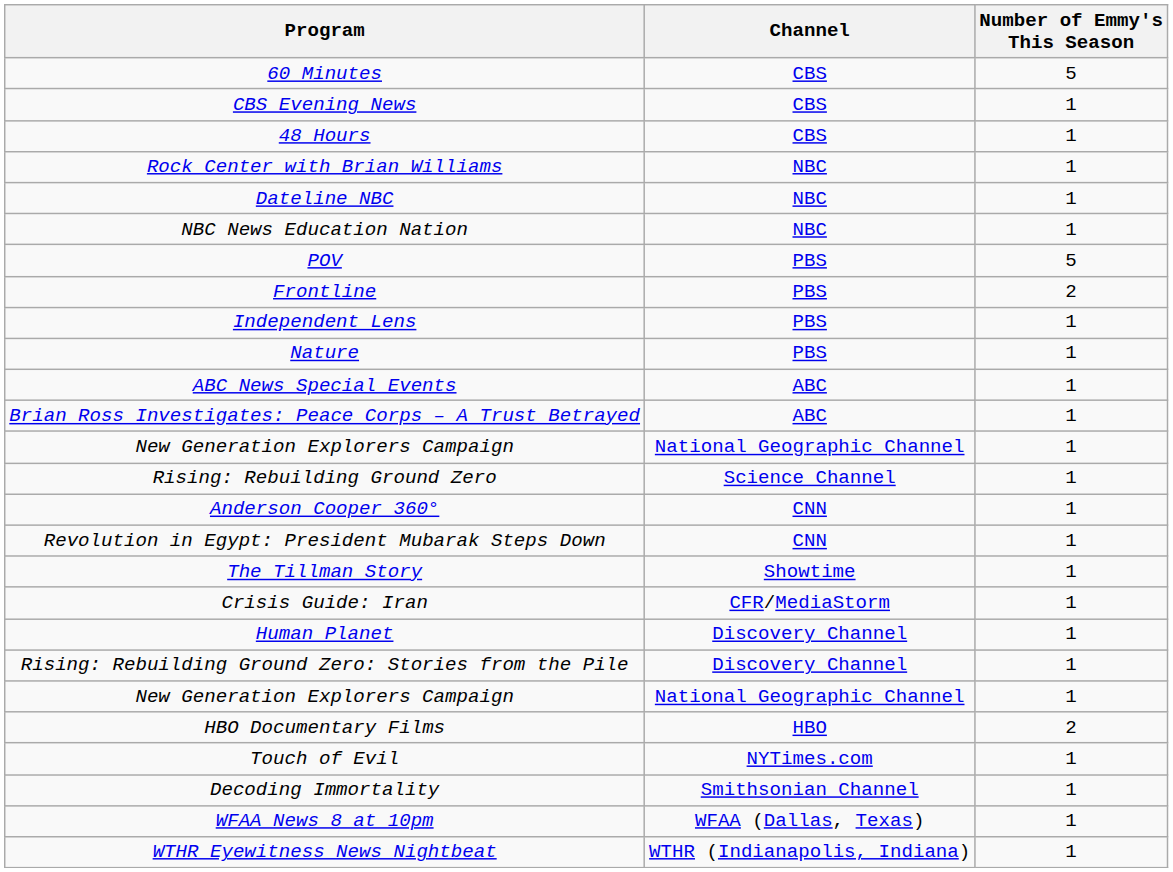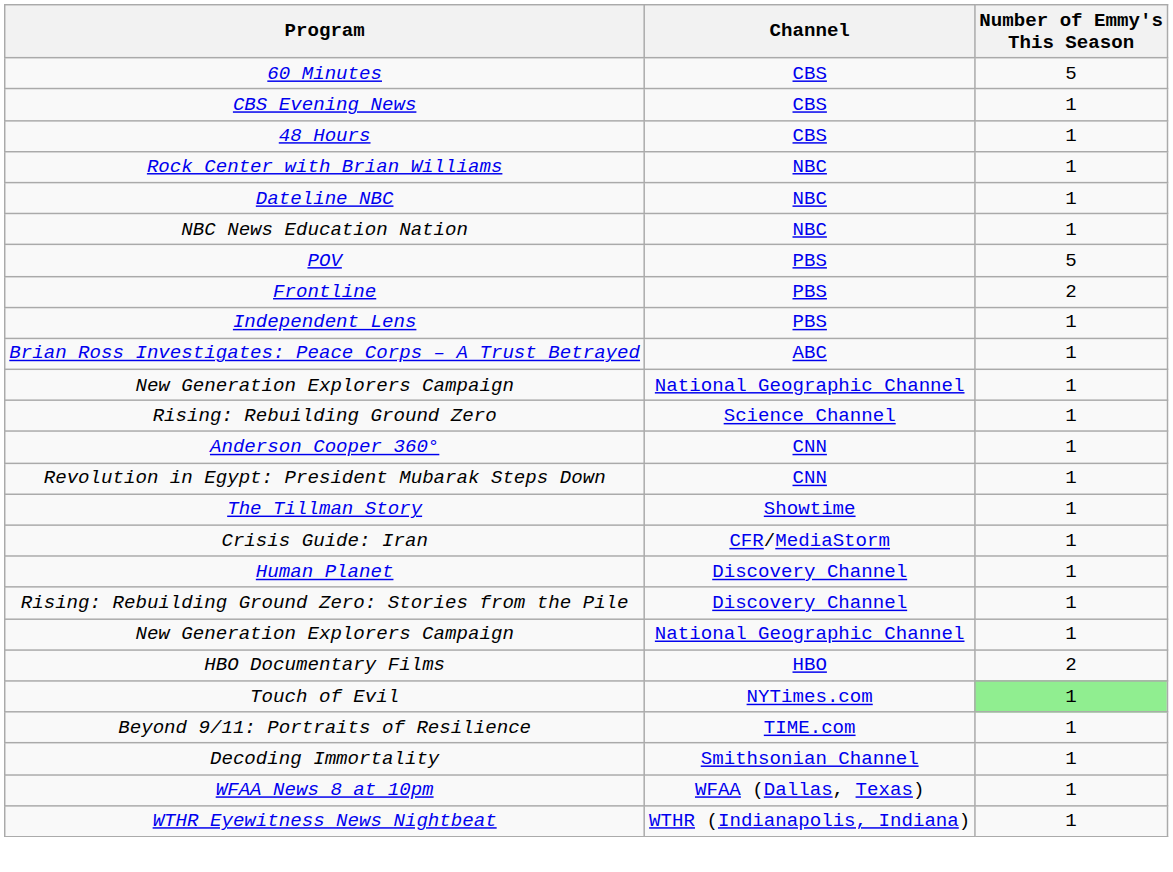 <table class="sortable wikitable" style="text-align: center;">
 <tr>
 <th>Program</th>
 <th>Channel</th>
 <th>Number of Emmy's <br>This Season</th>
 </tr>
 <tr>
 <td><em><a href='#'>60 Minutes</a></em></td>
 <td><a href='#'>CBS</a></td>
 <td>5</td>
 </tr>
 <tr>
 <td><em><a href='#'>CBS Evening News</a></em></td>
 <td><a href='#'>CBS</a></td>
 <td>1</td>
 </tr>
 <tr>
 <td><em><a href='#'>48 Hours</a></em></td>
 <td><a href='#'>CBS</a></td>
 <td>1</td>
 </tr>
 <tr>
 <td><em><a href='#'>Rock Center with Brian Williams</a></em></td>
 <td><a href='#'>NBC</a></td>
 <td>1</td>
 </tr>
 <tr>
 <td><em><a href='#'>Dateline NBC</a></em></td>
 <td><a href='#'>NBC</a></td>
 <td>1</td>
 </tr>
 <tr>
 <td><em>NBC News Education Nation</em></td>
 <td><a href='#'>NBC</a></td>
 <td>1</td>
 </tr>
 <tr>
 <td><em><a href='#'>POV</a></em></td>
 <td><a href='#'>PBS</a></td>
 <td>5</td>
 </tr>
 <tr>
 <td><em><a href='#'>Frontline</a></em></td>
 <td><a href='#'>PBS</a></td>
 <td>2</td>
 </tr>
 <tr>
 <td><em><a href='#'>Independent Lens</a></em></td>
 <td><a href='#'>PBS</a></td>
-<td>1</td>
-</tr>
-<tr>
-<td><em><a href='#'>Nature</a></em></td>
-<td><a href='#'>PBS</a></td>
-<td>1</td>
-</tr>
-<tr>
-<td><em><a href='#'>ABC News Special Events</a></em></td>
-<td><a href='#'>ABC</a></td>
 <td>1</td>
 </tr>
 <tr>
 <td><em><a href='#'>Brian Ross Investigates: Peace Corps – A Trust Betrayed</a></em></td>
 <td><a href='#'>ABC</a></td>
 <td>1</td>
 </tr>
 <tr>
 <td><em>New Generation Explorers Campaign</em></td>
 <td><a href='#'>National Geographic Channel</a></td>
 <td>1</td>
 </tr>
 <tr>
 <td><em>Rising: Rebuilding Ground Zero</em></td>
 <td><a href='#'>Science Channel</a></td>
 <td>1</td>
 </tr>
 <tr>
 <td><em><a href='#'>Anderson Cooper 360°</a></em></td>
 <td><a href='#'>CNN</a></td>
 <td>1</td>
 </tr>
 <tr>
 <td><em>Revolution in Egypt:  President Mubarak Steps Down</em></td>
 <td><a href='#'>CNN</a></td>
 <td>1</td>
 </tr>
 <tr>
 <td><em><a href='#'>The Tillman Story</a></em></td>
 <td><a href='#'>Showtime</a></td>
 <td>1</td>
 </tr>
 <tr>
 <td><em>Crisis Guide: Iran</em></td>
 <td><a href='#'>CFR</a>/<a href='#'>MediaStorm</a></td>
 <td>1</td>
 </tr>
 <tr>
 <td><em><a href='#'>Human Planet</a></em></td>
 <td><a href='#'>Discovery Channel</a></td>
 <td>1</td>
 </tr>
 <tr>
 <td><em>Rising: Rebuilding Ground Zero: Stories from the Pile</em></td>
 <td><a href='#'>Discovery Channel</a></td>
 <td>1</td>
 </tr>
 <tr>
 <td><em>New Generation Explorers Campaign</em></td>
 <td><a href='#'>National Geographic Channel</a></td>
 <td>1</td>
 </tr>
 <tr>
 <td><em>HBO Documentary Films</em></td>
 <td><a href='#'>HBO</a></td>
 <td>2</td>
 </tr>
 <tr>
 <td><em>Touch of Evil</em></td>
 <td><a href='#'>NYTimes.com</a></td>
+<td style="background: lightgreen;">1</td>
+</tr>
+<tr>
+<td><em>Beyond 9/11: Portraits of Resilience</em></td>
+<td><a href='#'>TIME.com</a></td>
 <td>1</td>
 </tr>
 <tr>
 <td><em>Decoding Immortality</em></td>
 <td><a href='#'>Smithsonian Channel</a></td>
 <td>1</td>
 </tr>
 <tr>
 <td><em><a href='#'>WFAA News 8 at 10pm</a></em></td>
 <td><a href='#'>WFAA</a> (<a href='#'>Dallas</a>, <a href='#'>Texas</a>)</td>
 <td>1</td>
 </tr>
 <tr>
 <td><em><a href='#'>WTHR Eyewitness News Nightbeat</a></em></td>
 <td><a href='#'>WTHR</a> (<a href='#'>Indianapolis, Indiana</a>)</td>
 <td>1</td>
 </tr>
 </table>
